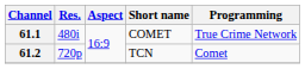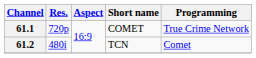 <table class="wikitable">
 <tr>
 <th><a href='#'>Channel</a></th>
 <th><a href='#'>Res.</a></th>
 <th><a href='#'>Aspect</a></th>
 <th>Short name</th>
 <th>Programming</th>
 </tr>
 <tr>
 <th scope = "row">61.1</th>
-<td><a href='#'>480i</a></td>
+<td><a href='#'>720p</a></td>
 <td rowspan=2><a href='#'>16:9</a></td>
 <td>COMET</td>
 <td><a href='#'>True Crime Network</a></td>
 </tr>
 <tr>
 <th scope = "row">61.2</th>
-<td><a href='#'>720p</a></td>
+<td><a href='#'>480i</a></td>
 <td>TCN</td>
 <td><a href='#'>Comet</a></td>
 </tr>
 <tr>
 </tr>
 </table>
